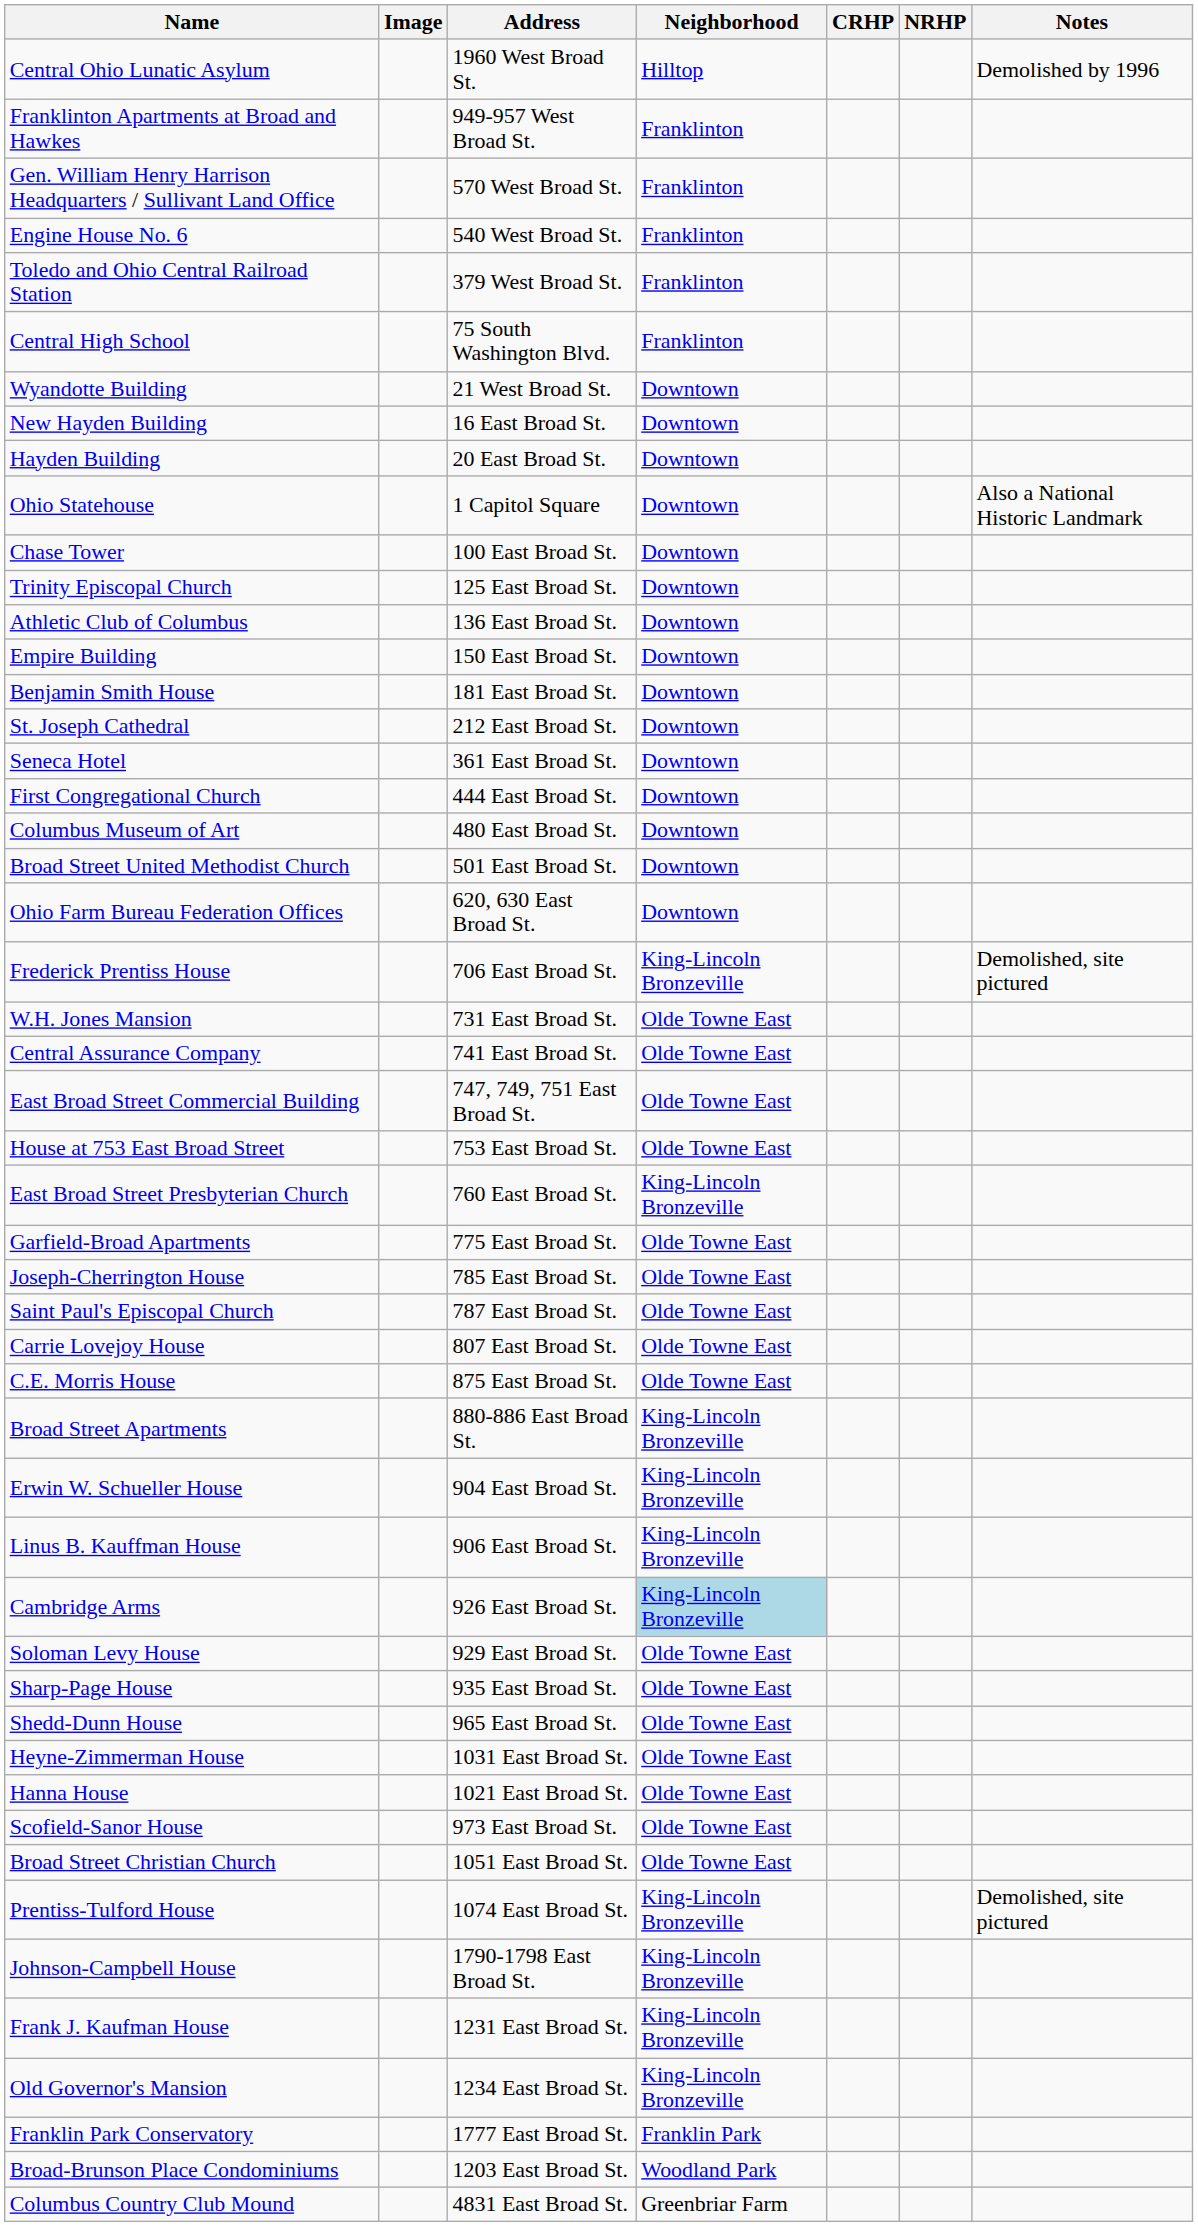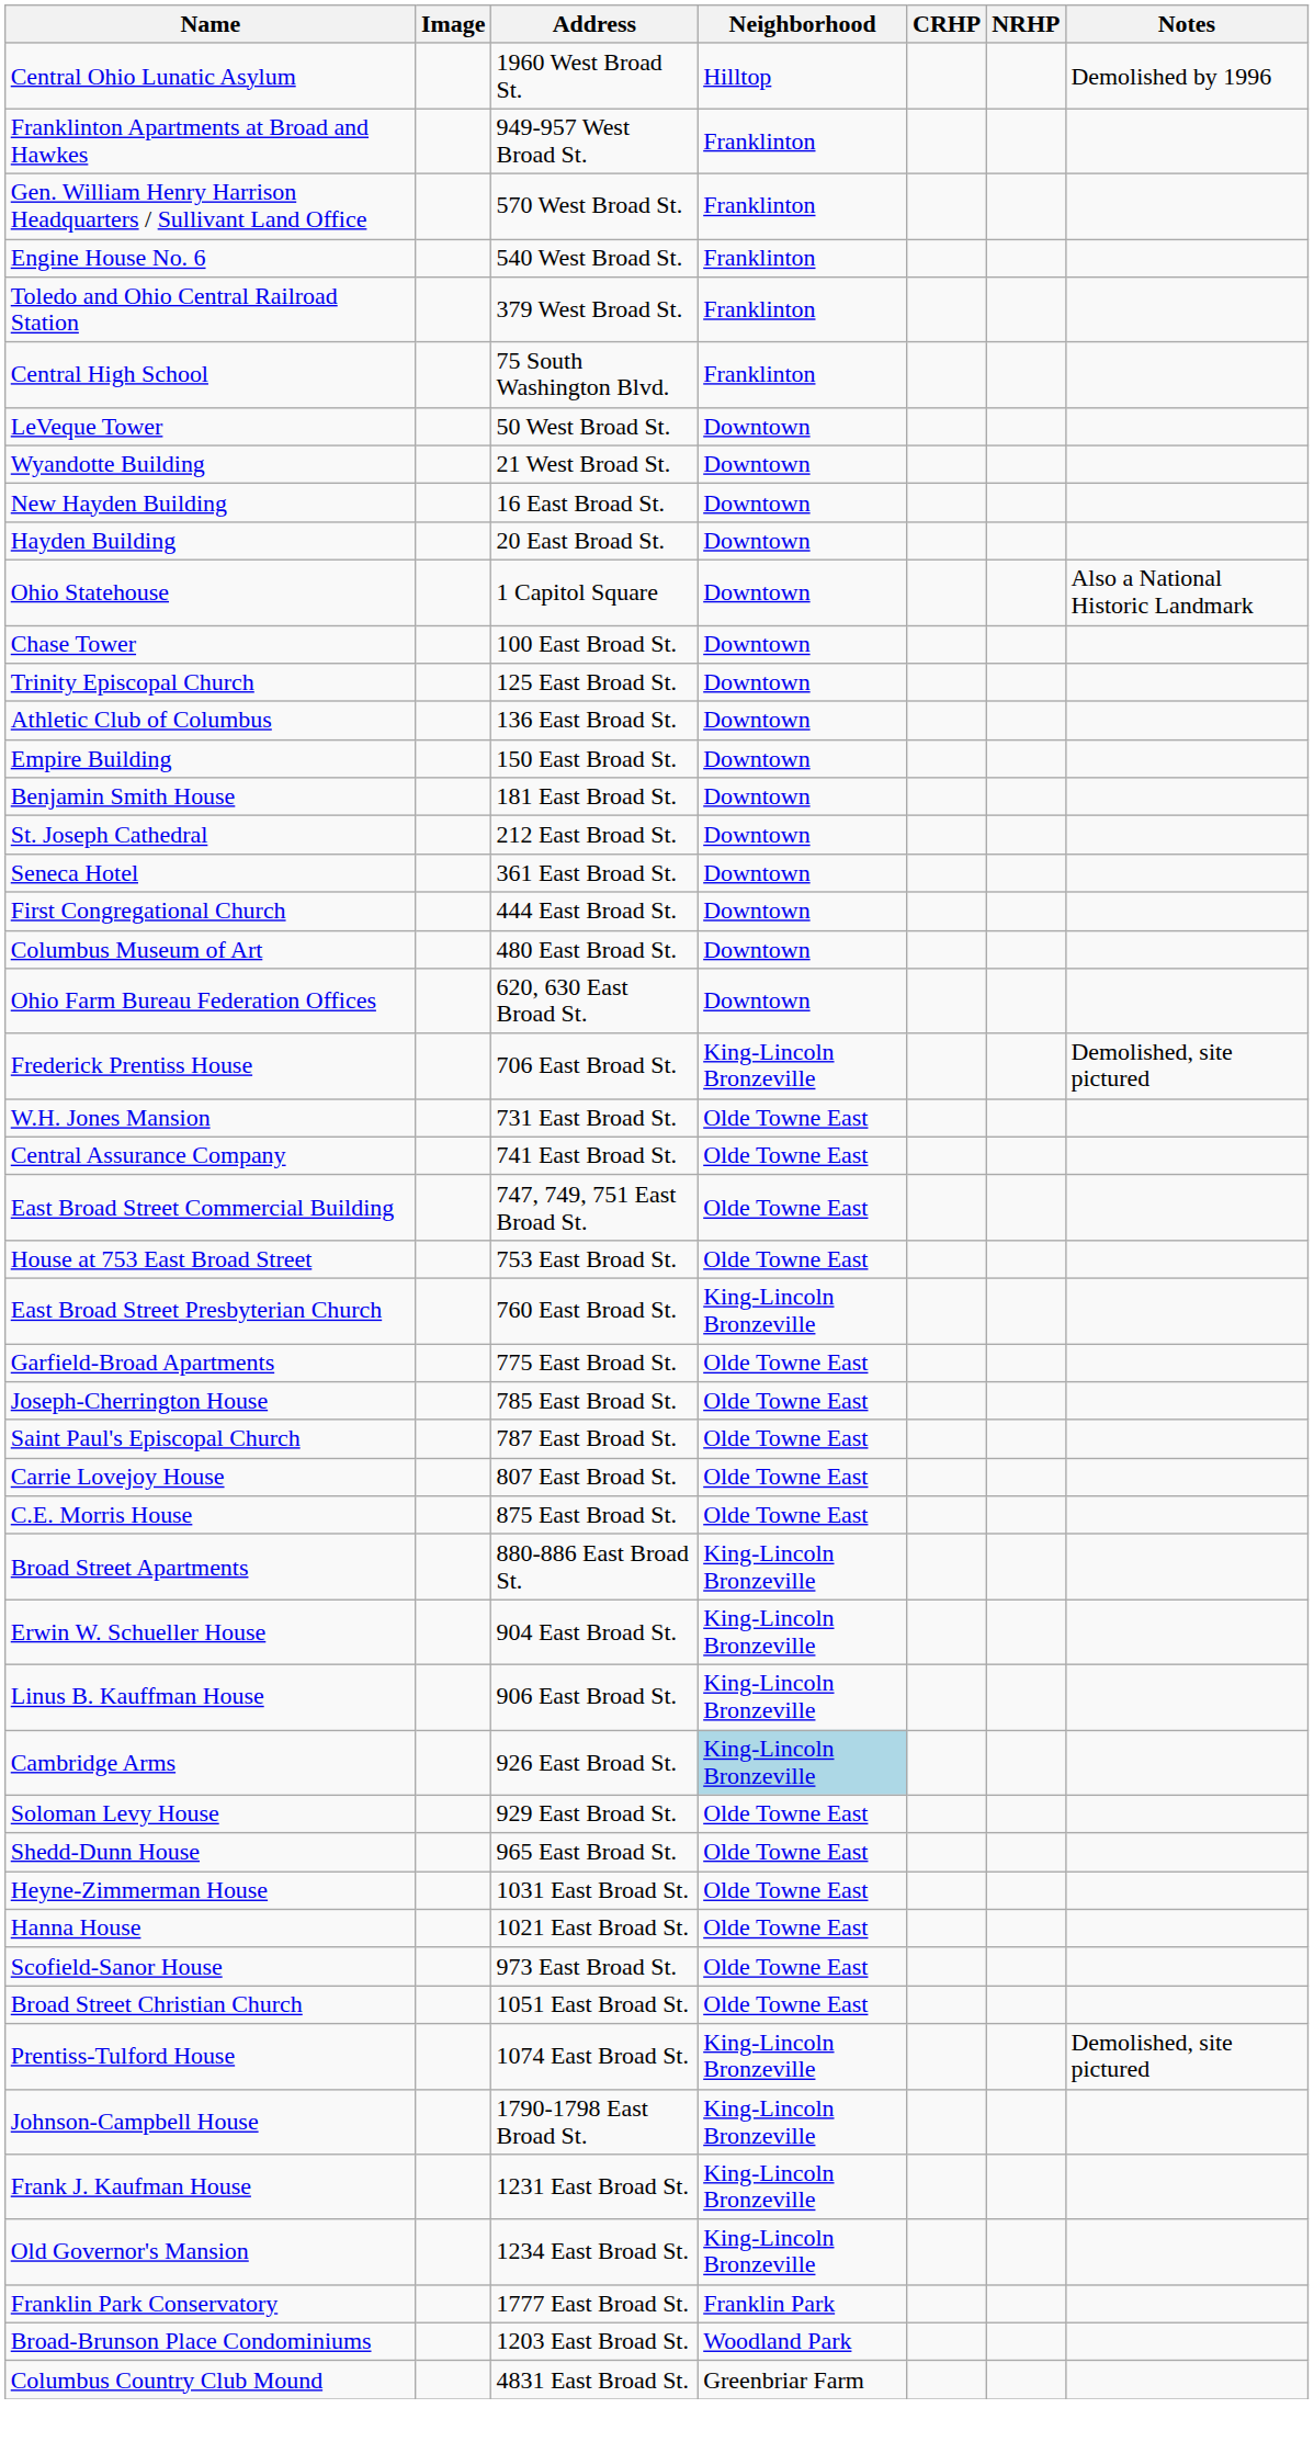 <table class="wikitable sortable collapsible">
 <tr>
 <th>Name</th>
 <th class=unsortable>Image</th>
 <th>Address</th>
 <th>Neighborhood</th>
 <th width=20>CRHP</th>
 <th width=20>NRHP</th>
 <th class=unsortable>Notes</th>
 </tr>
 <tr>
 <td><a href='#'>Central Ohio Lunatic Asylum</a></td>
 <td></td>
 <td>1960 West Broad St.</td>
 <td><a href='#'>Hilltop</a></td>
 <td></td>
 <td></td>
 <td>Demolished by 1996</td>
 </tr>
 <tr>
 <td><a href='#'>Franklinton Apartments at Broad and Hawkes</a></td>
 <td></td>
 <td>949-957 West Broad St.</td>
 <td><a href='#'>Franklinton</a></td>
 <td></td>
 <td></td>
 <td></td>
 </tr>
 <tr>
 <td><a href='#'>Gen. William Henry Harrison Headquarters</a> / <a href='#'>Sullivant Land Office</a></td>
 <td></td>
 <td>570 West Broad St.</td>
 <td><a href='#'>Franklinton</a></td>
 <td></td>
 <td></td>
 <td></td>
 </tr>
 <tr>
 <td><a href='#'>Engine House No. 6</a></td>
 <td></td>
 <td>540  West Broad St.</td>
 <td><a href='#'>Franklinton</a></td>
 <td></td>
 <td></td>
 <td></td>
 </tr>
 <tr>
 <td><a href='#'>Toledo and Ohio Central Railroad Station</a></td>
 <td></td>
 <td>379 West Broad St.</td>
 <td><a href='#'>Franklinton</a></td>
 <td></td>
 <td></td>
 <td></td>
 </tr>
 <tr>
 <td><a href='#'>Central High School</a></td>
 <td></td>
 <td>75 South Washington Blvd.</td>
 <td><a href='#'>Franklinton</a></td>
+<td></td>
+<td></td>
+<td></td>
+</tr>
+<tr>
+<td><a href='#'>LeVeque Tower</a></td>
+<td></td>
+<td>50 West Broad St.</td>
+<td><a href='#'>Downtown</a></td>
 <td></td>
 <td></td>
 <td></td>
 </tr>
 <tr>
 <td><a href='#'>Wyandotte Building</a></td>
 <td></td>
 <td>21 West Broad St.</td>
 <td><a href='#'>Downtown</a></td>
 <td></td>
 <td></td>
 <td></td>
 </tr>
 <tr>
 <td><a href='#'>New Hayden Building</a></td>
 <td></td>
 <td>16 East Broad St.</td>
 <td><a href='#'>Downtown</a></td>
 <td></td>
 <td></td>
 <td></td>
 </tr>
 <tr>
 <td><a href='#'>Hayden Building</a></td>
 <td></td>
 <td>20 East Broad St.</td>
 <td><a href='#'>Downtown</a></td>
 <td></td>
 <td></td>
 <td></td>
 </tr>
 <tr>
 <td><a href='#'>Ohio Statehouse</a></td>
 <td></td>
 <td>1 Capitol Square</td>
 <td><a href='#'>Downtown</a></td>
 <td></td>
 <td></td>
 <td>Also a National Historic Landmark</td>
 </tr>
 <tr>
 <td><a href='#'>Chase Tower</a></td>
 <td></td>
 <td>100 East Broad St.</td>
 <td><a href='#'>Downtown</a></td>
 <td></td>
 <td></td>
 <td></td>
 </tr>
 <tr>
 <td><a href='#'>Trinity Episcopal Church</a></td>
 <td></td>
 <td>125 East Broad St.</td>
 <td><a href='#'>Downtown</a></td>
 <td></td>
 <td></td>
 <td></td>
 </tr>
 <tr>
 <td><a href='#'>Athletic Club of Columbus</a></td>
 <td></td>
 <td>136 East Broad St.</td>
 <td><a href='#'>Downtown</a></td>
 <td></td>
 <td></td>
 <td></td>
 </tr>
 <tr>
 <td><a href='#'>Empire Building</a></td>
 <td></td>
 <td>150 East Broad St.</td>
 <td><a href='#'>Downtown</a></td>
 <td></td>
 <td></td>
 <td></td>
 </tr>
 <tr>
 <td><a href='#'>Benjamin Smith House</a></td>
 <td></td>
 <td>181 East Broad St.</td>
 <td><a href='#'>Downtown</a></td>
 <td></td>
 <td></td>
 <td></td>
 </tr>
 <tr>
 <td><a href='#'>St. Joseph Cathedral</a></td>
 <td></td>
 <td>212 East Broad St.</td>
 <td><a href='#'>Downtown</a></td>
 <td></td>
 <td></td>
 <td></td>
 </tr>
 <tr>
 <td><a href='#'>Seneca Hotel</a></td>
 <td></td>
 <td>361 East Broad St.</td>
 <td><a href='#'>Downtown</a></td>
 <td></td>
 <td></td>
 <td></td>
 </tr>
 <tr>
 <td><a href='#'>First Congregational Church</a></td>
 <td></td>
 <td>444 East Broad St.</td>
 <td><a href='#'>Downtown</a></td>
 <td></td>
 <td></td>
 <td></td>
 </tr>
 <tr>
 <td><a href='#'>Columbus Museum of Art</a></td>
 <td></td>
 <td>480 East Broad St.</td>
-<td><a href='#'>Downtown</a></td>
-<td></td>
-<td></td>
-<td></td>
-</tr>
-<tr>
-<td><a href='#'>Broad Street United Methodist Church</a></td>
-<td></td>
-<td>501 East Broad St.</td>
 <td><a href='#'>Downtown</a></td>
 <td></td>
 <td></td>
 <td></td>
 </tr>
 <tr>
 <td><a href='#'>Ohio Farm Bureau Federation Offices</a></td>
 <td></td>
 <td>620, 630 East Broad St.</td>
 <td><a href='#'>Downtown</a></td>
 <td></td>
 <td></td>
 <td></td>
 </tr>
 <tr>
 <td><a href='#'>Frederick Prentiss House</a></td>
 <td></td>
 <td>706 East Broad St.</td>
 <td><a href='#'>King-Lincoln Bronzeville</a></td>
 <td></td>
 <td></td>
 <td>Demolished, site pictured</td>
 </tr>
 <tr>
 <td><a href='#'>W.H. Jones Mansion</a></td>
 <td></td>
 <td>731 East Broad St.</td>
 <td><a href='#'>Olde Towne East</a></td>
 <td></td>
 <td></td>
 <td></td>
 </tr>
 <tr>
 <td><a href='#'>Central Assurance Company</a></td>
 <td></td>
 <td>741 East Broad St.</td>
 <td><a href='#'>Olde Towne East</a></td>
 <td></td>
 <td></td>
 <td></td>
 </tr>
 <tr>
 <td><a href='#'>East Broad Street Commercial Building</a></td>
 <td></td>
 <td>747, 749, 751 East Broad St.</td>
 <td><a href='#'>Olde Towne East</a></td>
 <td></td>
 <td></td>
 <td></td>
 </tr>
 <tr>
 <td><a href='#'>House at 753 East Broad Street</a></td>
 <td></td>
 <td>753 East Broad St.</td>
 <td><a href='#'>Olde Towne East</a></td>
 <td></td>
 <td></td>
 <td></td>
 </tr>
 <tr>
 <td><a href='#'>East Broad Street Presbyterian Church</a></td>
 <td></td>
 <td>760 East Broad St.</td>
 <td><a href='#'>King-Lincoln Bronzeville</a></td>
 <td></td>
 <td></td>
 <td></td>
 </tr>
 <tr>
 <td><a href='#'>Garfield-Broad Apartments</a></td>
 <td></td>
 <td>775 East Broad St.</td>
 <td><a href='#'>Olde Towne East</a></td>
 <td></td>
 <td></td>
 <td></td>
 </tr>
 <tr>
 <td><a href='#'>Joseph-Cherrington House</a></td>
 <td></td>
 <td>785 East Broad St.</td>
 <td><a href='#'>Olde Towne East</a></td>
 <td></td>
 <td></td>
 <td></td>
 </tr>
 <tr>
 <td><a href='#'>Saint Paul's Episcopal Church</a></td>
 <td></td>
 <td>787 East Broad St.</td>
 <td><a href='#'>Olde Towne East</a></td>
 <td></td>
 <td></td>
 <td></td>
 </tr>
 <tr>
 <td><a href='#'>Carrie Lovejoy House</a></td>
 <td></td>
 <td>807 East Broad St.</td>
 <td><a href='#'>Olde Towne East</a></td>
 <td></td>
 <td></td>
 <td></td>
 </tr>
 <tr>
 <td><a href='#'>C.E. Morris House</a></td>
 <td></td>
 <td>875 East Broad St.</td>
 <td><a href='#'>Olde Towne East</a></td>
 <td></td>
 <td></td>
 <td></td>
 </tr>
 <tr>
 <td><a href='#'>Broad Street Apartments</a></td>
 <td></td>
 <td>880-886 East Broad St.</td>
 <td><a href='#'>King-Lincoln Bronzeville</a></td>
 <td></td>
 <td></td>
 <td></td>
 </tr>
 <tr>
 <td><a href='#'>Erwin W. Schueller House</a></td>
 <td></td>
 <td>904 East Broad St.</td>
 <td><a href='#'>King-Lincoln Bronzeville</a></td>
 <td></td>
 <td></td>
 <td></td>
 </tr>
 <tr>
 <td><a href='#'>Linus B. Kauffman House</a></td>
 <td></td>
 <td>906 East Broad St.</td>
 <td><a href='#'>King-Lincoln Bronzeville</a></td>
 <td></td>
 <td></td>
 <td></td>
 </tr>
 <tr>
 <td><a href='#'>Cambridge Arms</a></td>
 <td></td>
 <td>926 East Broad St.</td>
 <td style="background: lightblue;"><a href='#'>King-Lincoln Bronzeville</a></td>
 <td></td>
 <td></td>
 <td></td>
 </tr>
 <tr>
 <td><a href='#'>Soloman Levy House</a></td>
 <td></td>
 <td>929 East Broad St.</td>
 <td><a href='#'>Olde Towne East</a></td>
 <td></td>
 <td></td>
 <td></td>
 </tr>
 <tr>
-<td><a href='#'>Sharp-Page House</a></td>
-<td></td>
-<td>935 East Broad St.</td>
-<td><a href='#'>Olde Towne East</a></td>
-<td></td>
-<td></td>
-<td></td>
-</tr>
-<tr>
 <td><a href='#'>Shedd-Dunn House</a></td>
 <td></td>
 <td>965 East Broad St.</td>
 <td><a href='#'>Olde Towne East</a></td>
 <td></td>
 <td></td>
 <td></td>
 </tr>
 <tr>
 <td><a href='#'>Heyne-Zimmerman House</a></td>
 <td></td>
 <td>1031 East Broad St.</td>
 <td><a href='#'>Olde Towne East</a></td>
 <td></td>
 <td></td>
 <td></td>
 </tr>
 <tr>
 <td><a href='#'>Hanna House</a></td>
 <td></td>
 <td>1021 East Broad St.</td>
 <td><a href='#'>Olde Towne East</a></td>
 <td></td>
 <td></td>
 <td></td>
 </tr>
 <tr>
 <td><a href='#'>Scofield-Sanor House</a></td>
 <td></td>
 <td>973 East Broad St.</td>
 <td><a href='#'>Olde Towne East</a></td>
 <td></td>
 <td></td>
 <td></td>
 </tr>
 <tr>
 <td><a href='#'>Broad Street Christian Church</a></td>
 <td></td>
 <td>1051 East Broad St.</td>
 <td><a href='#'>Olde Towne East</a></td>
 <td></td>
 <td></td>
 <td></td>
 </tr>
 <tr>
 <td><a href='#'>Prentiss-Tulford House</a></td>
 <td></td>
 <td>1074 East Broad St.</td>
 <td><a href='#'>King-Lincoln Bronzeville</a></td>
 <td></td>
 <td></td>
 <td>Demolished, site pictured</td>
 </tr>
 <tr>
 <td><a href='#'>Johnson-Campbell House</a></td>
 <td></td>
 <td>1790-1798 East Broad St.</td>
 <td><a href='#'>King-Lincoln Bronzeville</a></td>
 <td></td>
 <td></td>
 <td></td>
 </tr>
 <tr>
 <td><a href='#'>Frank J. Kaufman House</a></td>
 <td></td>
 <td>1231 East Broad St.</td>
 <td><a href='#'>King-Lincoln Bronzeville</a></td>
 <td></td>
 <td></td>
 <td></td>
 </tr>
 <tr>
 <td><a href='#'>Old Governor's Mansion</a></td>
 <td></td>
 <td>1234 East Broad St.</td>
 <td><a href='#'>King-Lincoln Bronzeville</a></td>
 <td></td>
 <td></td>
 <td></td>
 </tr>
 <tr>
 <td><a href='#'>Franklin Park Conservatory</a></td>
 <td></td>
 <td>1777 East Broad St.</td>
 <td><a href='#'>Franklin Park</a></td>
 <td></td>
 <td></td>
 <td></td>
 </tr>
 <tr>
 <td><a href='#'>Broad-Brunson Place Condominiums</a></td>
 <td></td>
 <td>1203 East Broad St.</td>
 <td><a href='#'>Woodland Park</a></td>
 <td></td>
 <td></td>
 <td></td>
 </tr>
 <tr>
 <td><a href='#'>Columbus Country Club Mound</a></td>
 <td></td>
 <td>4831 East Broad St.</td>
 <td>Greenbriar Farm</td>
 <td></td>
 <td></td>
 <td></td>
 </tr>
 </table>
